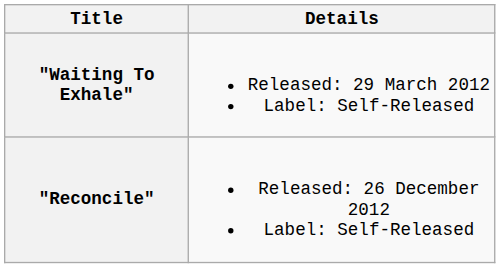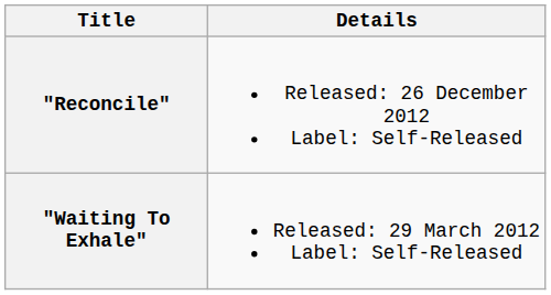 <table class="wikitable plainrowheaders" style="text-align:center;">
 <tr>
 <th scope="col" style="width:10em;">Title</th>
 <th scope="col" style="width:17em;">Details</th>
 </tr>
 <tr>
+<th scope="row">"Reconcile"</th>
+<td><br><ul><li>Released: 26 December 2012</li><li>Label: Self-Released</li></ul></td>
+</tr>
+<tr>
 <th scope="row">"Waiting To Exhale"</th>
 <td><br><ul><li>Released: 29 March 2012</li><li>Label: Self-Released</li></ul></td>
 </tr>
-<tr>
-<th scope="row">"Reconcile"</th>
-<td><br><ul><li>Released: 26 December 2012</li><li>Label: Self-Released</li></ul></td>
-</tr>
 </table>
